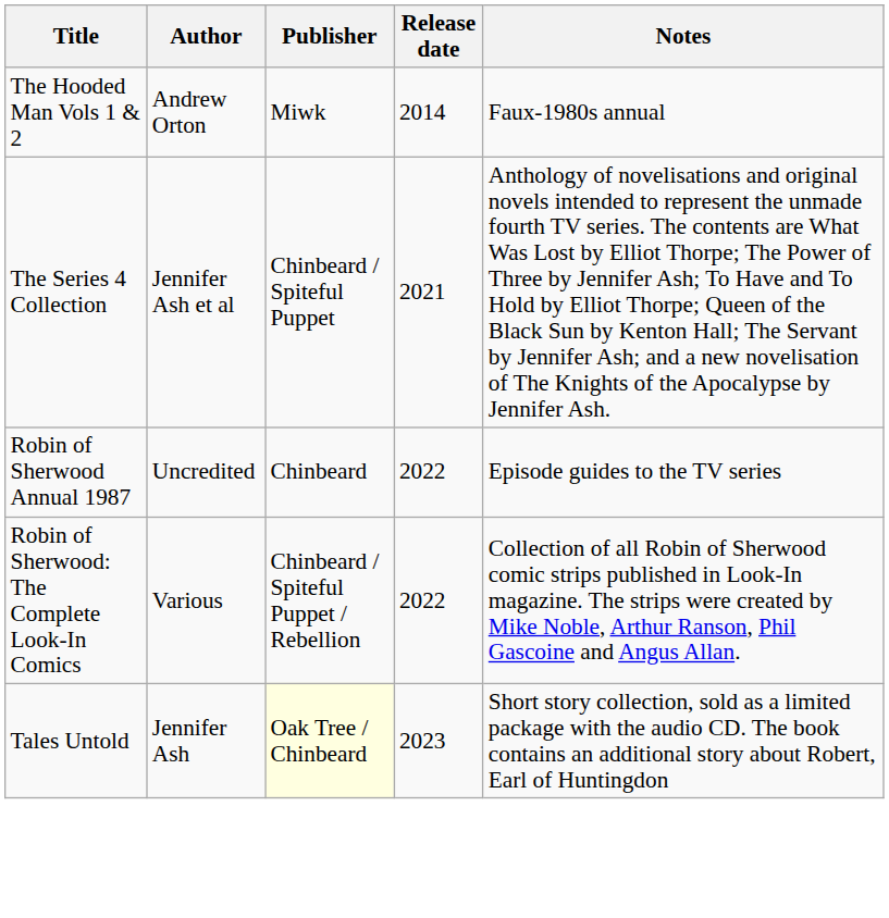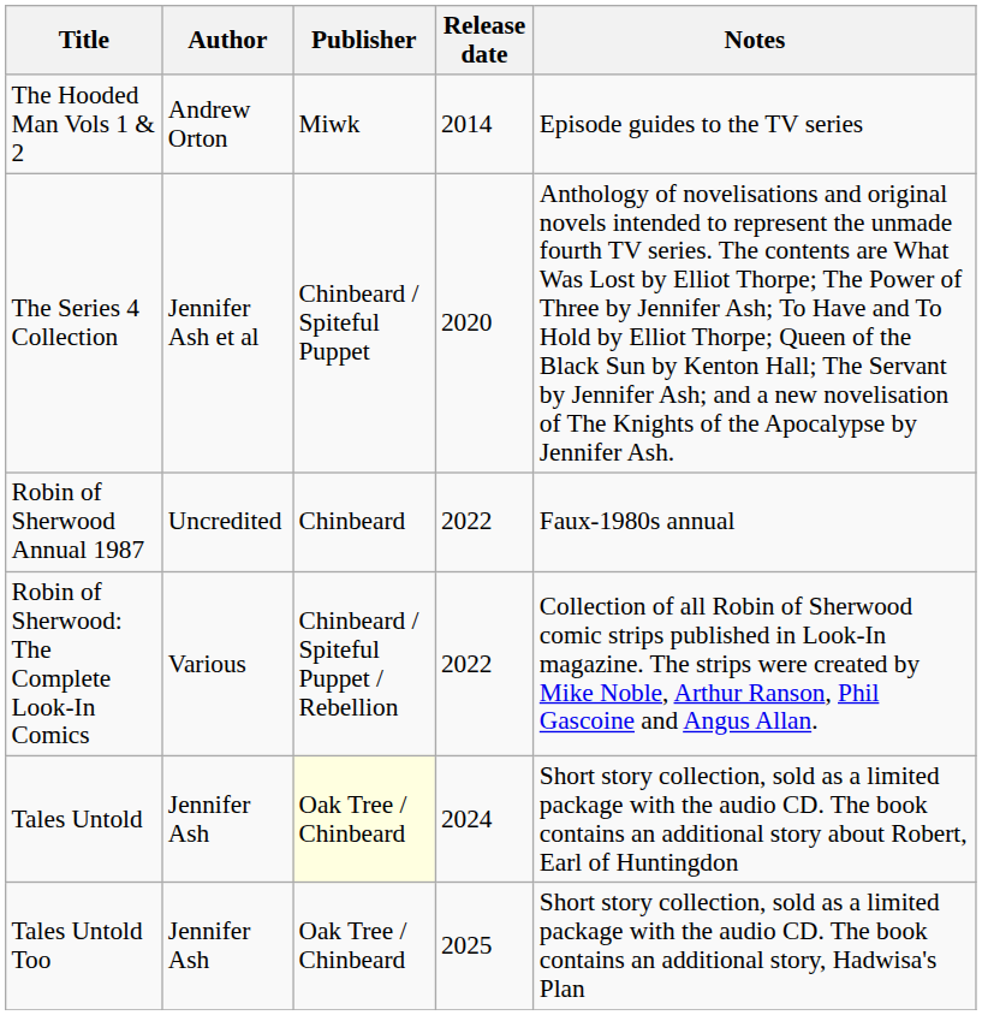 <table class="wikitable">
 <tr>
 <th>Title</th>
 <th>Author</th>
 <th>Publisher</th>
 <th>Release date</th>
 <th>Notes</th>
 </tr>
 <tr>
 <td>The Hooded Man Vols 1 & 2</td>
 <td>Andrew Orton</td>
 <td>Miwk</td>
 <td>2014</td>
-<td>Faux-1980s annual</td>
+<td>Episode guides to the TV series</td>
 </tr>
 <tr>
 <td>The Series 4 Collection</td>
 <td>Jennifer Ash et al</td>
 <td>Chinbeard / Spiteful Puppet</td>
-<td>2021</td>
+<td>2020</td>
 <td>Anthology of novelisations and original novels intended to represent the unmade fourth TV series. The contents are What Was Lost by Elliot Thorpe; The Power of Three by Jennifer Ash; To Have and To Hold by Elliot Thorpe; Queen of the Black Sun by Kenton Hall; The Servant by Jennifer Ash; and a new novelisation of The Knights of the Apocalypse by Jennifer Ash.</td>
 </tr>
 <tr>
 <td>Robin of Sherwood Annual 1987</td>
 <td>Uncredited</td>
 <td>Chinbeard</td>
 <td>2022</td>
-<td>Episode guides to the TV series</td>
+<td>Faux-1980s annual</td>
 </tr>
 <tr>
 <td>Robin of Sherwood: The Complete Look-In Comics</td>
 <td>Various</td>
 <td>Chinbeard / Spiteful Puppet / Rebellion</td>
 <td>2022</td>
 <td>Collection of all Robin of Sherwood comic strips published in Look-In magazine. The strips were created by <a href='#'>Mike Noble</a>, <a href='#'>Arthur Ranson</a>, <a href='#'>Phil Gascoine</a> and <a href='#'>Angus Allan</a>.</td>
 </tr>
 <tr>
 <td>Tales Untold</td>
 <td>Jennifer Ash</td>
 <td style="background: lightyellow;">Oak Tree / Chinbeard</td>
-<td>2023</td>
+<td>2024</td>
 <td>Short story collection, sold as a limited package with the audio CD. The book contains an additional story about Robert, Earl of Huntingdon</td>
 </tr>
+<tr>
+<td>Tales Untold Too</td>
+<td>Jennifer Ash</td>
+<td>Oak Tree / Chinbeard</td>
+<td>2025</td>
+<td>Short story collection, sold as a limited package with the audio CD. The book contains an additional story, Hadwisa's Plan</td>
+</tr>
 </table>
